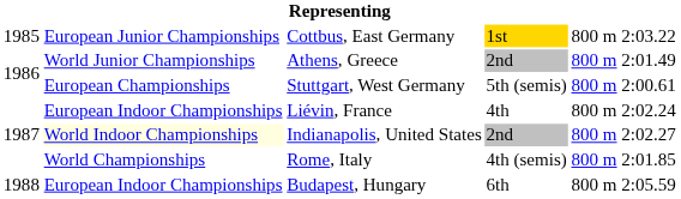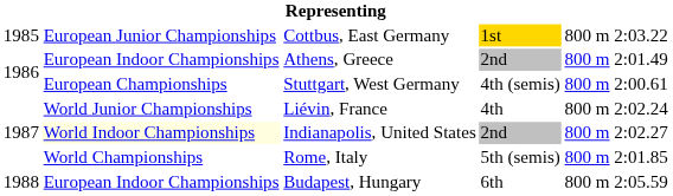 <table>
 <tr>
 <th colspan="6">Representing </th>
 </tr>
 <tr>
 <td>1985</td>
 <td><a href='#'>European Junior Championships</a></td>
 <td><a href='#'>Cottbus</a>, East Germany</td>
 <td bgcolor=gold>1st</td>
 <td>800 m</td>
 <td>2:03.22</td>
 </tr>
 <tr>
 <td rowspan=2>1986</td>
-<td><a href='#'>World Junior Championships</a></td>
+<td><a href='#'>European Indoor Championships</a></td>
 <td><a href='#'>Athens</a>, Greece</td>
 <td bgcolor=silver>2nd</td>
 <td><a href='#'>800 m</a></td>
 <td>2:01.49</td>
 </tr>
 <tr>
 <td><a href='#'>European Championships</a></td>
 <td><a href='#'>Stuttgart</a>, West Germany</td>
-<td>5th (semis)</td>
+<td>4th (semis)</td>
 <td><a href='#'>800 m</a></td>
 <td>2:00.61</td>
 </tr>
 <tr>
 <td rowspan=3>1987</td>
-<td><a href='#'>European Indoor Championships</a></td>
+<td><a href='#'>World Junior Championships</a></td>
 <td><a href='#'>Liévin</a>, France</td>
 <td>4th</td>
 <td>800 m</td>
 <td>2:02.24</td>
 </tr>
 <tr>
 <td style="background: lightyellow;"><a href='#'>World Indoor Championships</a></td>
 <td><a href='#'>Indianapolis</a>, United States</td>
 <td bgcolor=silver>2nd</td>
 <td><a href='#'>800 m</a></td>
 <td>2:02.27</td>
 </tr>
 <tr>
 <td><a href='#'>World Championships</a></td>
 <td><a href='#'>Rome</a>, Italy</td>
-<td>4th (semis)</td>
+<td>5th (semis)</td>
 <td><a href='#'>800 m</a></td>
 <td>2:01.85</td>
 </tr>
 <tr>
 <td>1988</td>
 <td><a href='#'>European Indoor Championships</a></td>
 <td><a href='#'>Budapest</a>, Hungary</td>
 <td>6th</td>
 <td>800 m</td>
 <td>2:05.59</td>
 </tr>
 </table>
